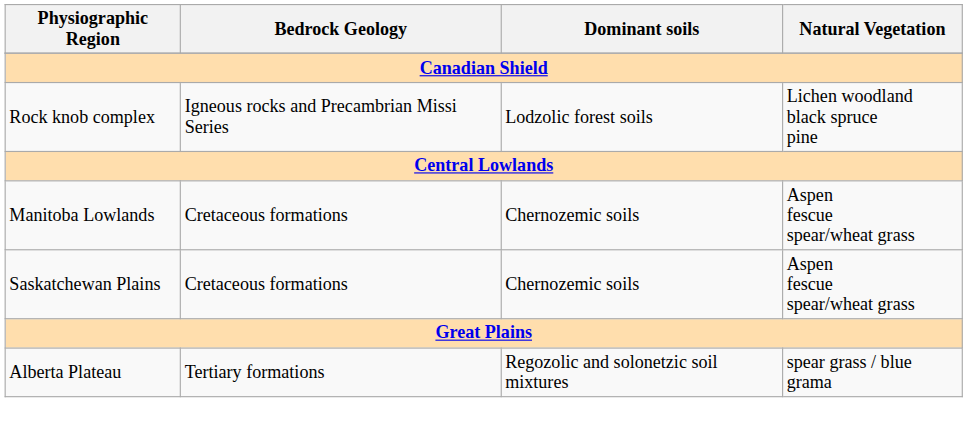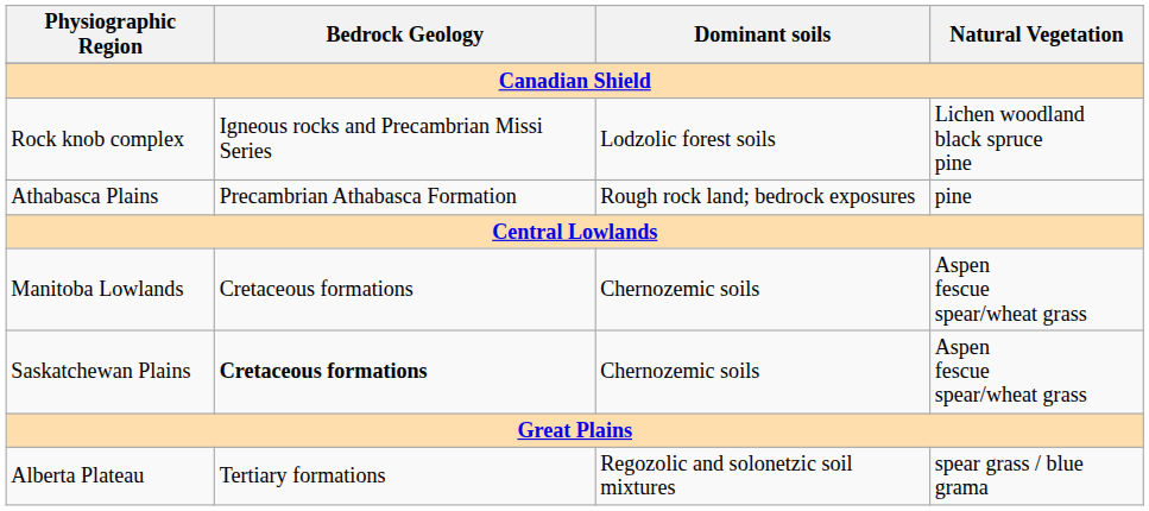 <table class="wikitable" style="margin-left:20px;">
 <tr>
 <th>Physiographic Region</th>
 <th>Bedrock Geology</th>
 <th>Dominant soils</th>
 <th>Natural Vegetation</th>
 </tr>
 <tr>
 </tr>
 <tr>
 <th colspan="4" style="background:#ffdead;"><strong><a href='#'>Canadian Shield</a></strong></th>
 </tr>
 <tr>
 <td>Rock knob complex</td>
 <td>Igneous rocks and Precambrian Missi Series</td>
 <td>Lodzolic forest soils</td>
 <td>Lichen woodland<br>black spruce<br>pine</td>
 </tr>
 <tr>
+<td>Athabasca Plains</td>
+<td>Precambrian Athabasca Formation</td>
+<td>Rough rock land; bedrock exposures</td>
+<td>pine</td>
+</tr>
+<tr>
 <th colspan="4" style="background:#ffdead;"><strong><a href='#'>Central Lowlands</a></strong></th>
 </tr>
 <tr>
 <td>Manitoba Lowlands</td>
 <td>Cretaceous formations</td>
 <td>Chernozemic soils</td>
 <td>Aspen <br>fescue<br>spear/wheat grass</td>
 </tr>
 <tr>
 <td>Saskatchewan Plains</td>
-<td>Cretaceous formations</td>
+<td><strong>Cretaceous formations</strong></td>
 <td>Chernozemic soils</td>
 <td>Aspen <br>fescue<br>spear/wheat grass</td>
 </tr>
 <tr>
 <th colspan="4" style="background:#ffdead;"><strong><a href='#'>Great Plains</a></strong></th>
 </tr>
 <tr>
 <td>Alberta Plateau</td>
 <td>Tertiary formations</td>
 <td>Regozolic and solonetzic soil mixtures</td>
 <td>spear grass / blue grama</td>
 </tr>
 </table>
